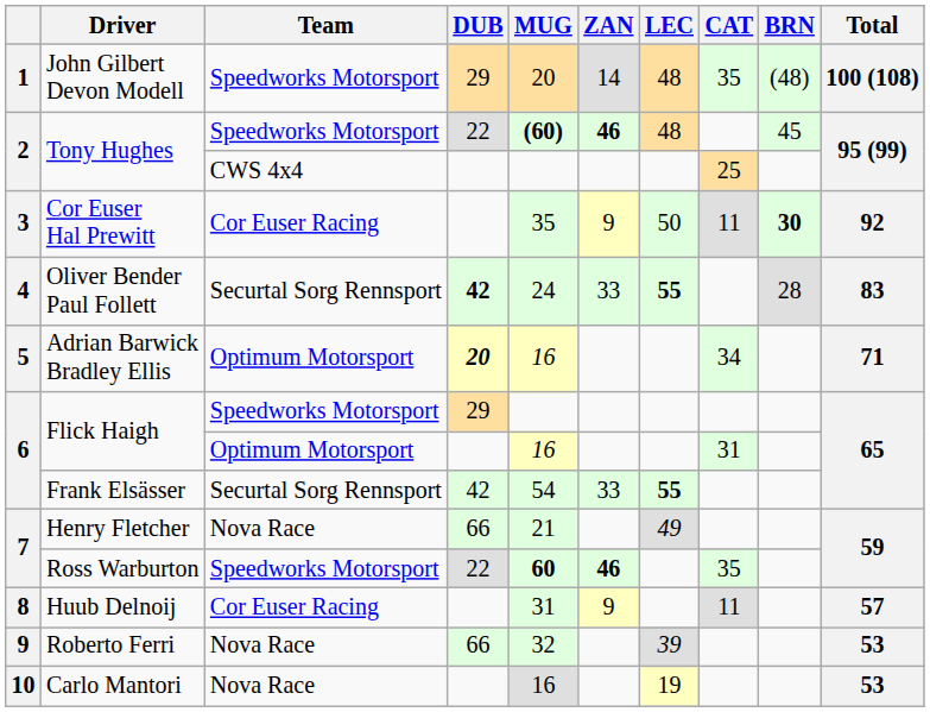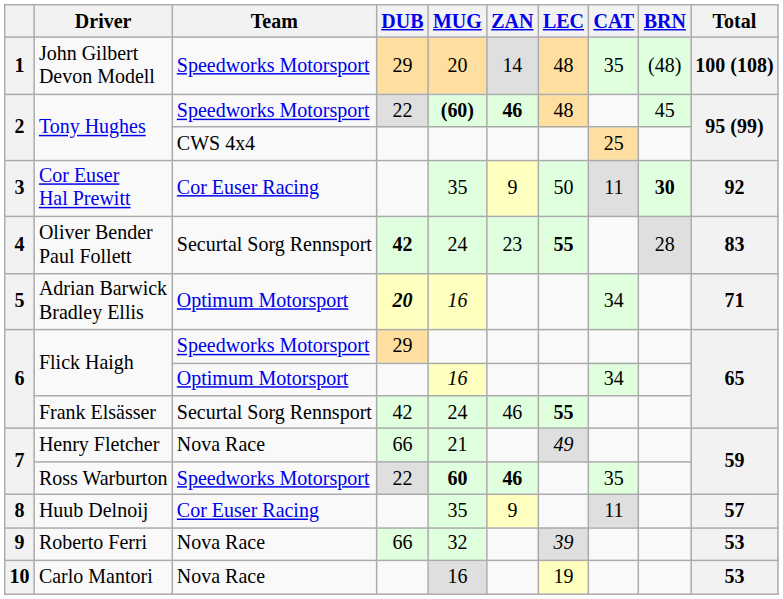 <table class="wikitable" style="font-size: 85%; text-align:center;">
 <tr>
 <th></th>
 <th>Driver</th>
 <th>Team</th>
 <th><a href='#'>DUB</a><br></th>
 <th><a href='#'>MUG</a><br></th>
 <th><a href='#'>ZAN</a><br></th>
 <th><a href='#'>LEC</a><br></th>
 <th><a href='#'>CAT</a><br></th>
 <th><a href='#'>BRN</a><br></th>
 <th>Total</th>
 </tr>
 <tr>
 <th>1</th>
 <td align=left> John Gilbert<br> Devon Modell</td>
 <td align=left> <a href='#'>Speedworks Motorsport</a></td>
 <td style="background:#FFDF9F;">29</td>
 <td style="background:#FFDF9F;">20</td>
 <td style="background:#DFDFDF;">14</td>
 <td style="background:#FFDF9F;">48</td>
 <td style="background:#DFFFDF;">35</td>
 <td style="background:#DFFFDF;">(48)</td>
 <th>100 (108)</th>
 </tr>
 <tr>
 <th rowspan=2>2</th>
 <td rowspan=2 align=left> <a href='#'>Tony Hughes</a></td>
 <td align=left> <a href='#'>Speedworks Motorsport</a></td>
 <td style="background:#DFDFDF;">22</td>
 <td style="background:#DFFFDF;"><strong>(60)</strong></td>
 <td style="background:#DFFFDF;"><strong>46</strong></td>
 <td style="background:#FFDF9F;">48</td>
 <td></td>
 <td style="background:#DFFFDF;">45</td>
 <th rowspan=2>95 (99)</th>
 </tr>
 <tr>
 <td align=left> CWS 4x4</td>
 <td></td>
 <td></td>
 <td></td>
 <td></td>
 <td style="background:#FFDF9F;">25</td>
 <td></td>
 </tr>
 <tr>
 <th>3</th>
 <td align=left> <a href='#'>Cor Euser</a><br> <a href='#'>Hal Prewitt</a></td>
 <td align=left> <a href='#'>Cor Euser Racing</a></td>
 <td></td>
 <td style="background:#DFFFDF;">35</td>
 <td style="background:#FFFFBF;">9</td>
 <td style="background:#DFFFDF;">50</td>
 <td style="background:#DFDFDF;">11</td>
 <td style="background:#DFFFDF;"><strong>30</strong></td>
 <th>92</th>
 </tr>
 <tr>
 <th>4</th>
 <td align=left> Oliver Bender<br> Paul Follett</td>
 <td align=left> Securtal Sorg Rennsport</td>
 <td style="background:#DFFFDF;"><strong>42</strong></td>
 <td style="background:#DFFFDF;">24</td>
-<td style="background:#DFFFDF;">33</td>
+<td style="background:#DFFFDF;">23</td>
 <td style="background:#DFFFDF;"><strong>55</strong></td>
 <td></td>
 <td style="background:#DFDFDF;">28</td>
 <th>83</th>
 </tr>
 <tr>
 <th>5</th>
 <td align=left> Adrian Barwick<br> Bradley Ellis</td>
 <td align=left> <a href='#'>Optimum Motorsport</a></td>
 <td style="background:#FFFFBF;"><strong><em>20</em></strong></td>
 <td style="background:#FFFFBF;"><em>16</em></td>
 <td></td>
 <td></td>
 <td style="background:#DFFFDF;">34</td>
 <td></td>
 <th>71</th>
 </tr>
 <tr>
 <th rowspan=3>6</th>
 <td rowspan=2 align=left> Flick Haigh</td>
 <td align=left> <a href='#'>Speedworks Motorsport</a></td>
 <td style="background:#FFDF9F;">29</td>
 <td></td>
 <td></td>
 <td></td>
 <td></td>
 <td></td>
 <th rowspan=3>65</th>
 </tr>
 <tr>
 <td align=left> <a href='#'>Optimum Motorsport</a></td>
 <td></td>
 <td style="background:#FFFFBF;"><em>16</em></td>
 <td></td>
 <td></td>
-<td style="background:#DFFFDF;">31</td>
+<td style="background:#DFFFDF;">34</td>
 <td></td>
 </tr>
 <tr>
 <td align=left> Frank Elsässer</td>
 <td align=left> Securtal Sorg Rennsport</td>
 <td style="background:#DFFFDF;">42</td>
-<td style="background:#DFFFDF;">54</td>
-<td style="background:#DFFFDF;">33</td>
+<td style="background:#DFFFDF;">24</td>
+<td style="background:#DFFFDF;">46</td>
 <td style="background:#DFFFDF;"><strong>55</strong></td>
 <td></td>
 <td></td>
 </tr>
 <tr>
 <th rowspan=2>7</th>
 <td align=left> Henry Fletcher</td>
 <td align=left> Nova Race</td>
 <td style="background:#DFFFDF;">66</td>
 <td style="background:#DFFFDF;">21</td>
 <td></td>
 <td style="background:#DFDFDF;"><em>49</em></td>
 <td></td>
 <td></td>
 <th rowspan=2>59</th>
 </tr>
 <tr>
 <td align=left> Ross Warburton</td>
 <td align=left> <a href='#'>Speedworks Motorsport</a></td>
 <td style="background:#DFDFDF;">22</td>
 <td style="background:#DFFFDF;"><strong>60</strong></td>
 <td style="background:#DFFFDF;"><strong>46</strong></td>
 <td></td>
 <td style="background:#DFFFDF;">35</td>
 <td></td>
 </tr>
 <tr>
 <th>8</th>
 <td align=left> Huub Delnoij</td>
 <td align=left> <a href='#'>Cor Euser Racing</a></td>
 <td></td>
-<td style="background:#DFFFDF;">31</td>
+<td style="background:#DFFFDF;">35</td>
 <td style="background:#FFFFBF;">9</td>
 <td></td>
 <td style="background:#DFDFDF;">11</td>
 <td></td>
 <th>57</th>
 </tr>
 <tr>
 <th>9</th>
 <td align=left> Roberto Ferri</td>
 <td align=left> Nova Race</td>
 <td style="background:#DFFFDF;">66</td>
 <td style="background:#DFFFDF;">32</td>
 <td></td>
 <td style="background:#DFDFDF;"><em>39</em></td>
 <td></td>
 <td></td>
 <th>53</th>
 </tr>
 <tr>
 <th>10</th>
 <td align=left> Carlo Mantori</td>
 <td align=left> Nova Race</td>
 <td></td>
 <td style="background:#DFDFDF;">16</td>
 <td></td>
 <td style="background:#FFFFBF;">19</td>
 <td></td>
 <td></td>
 <th>53</th>
 </tr>
 </table>
